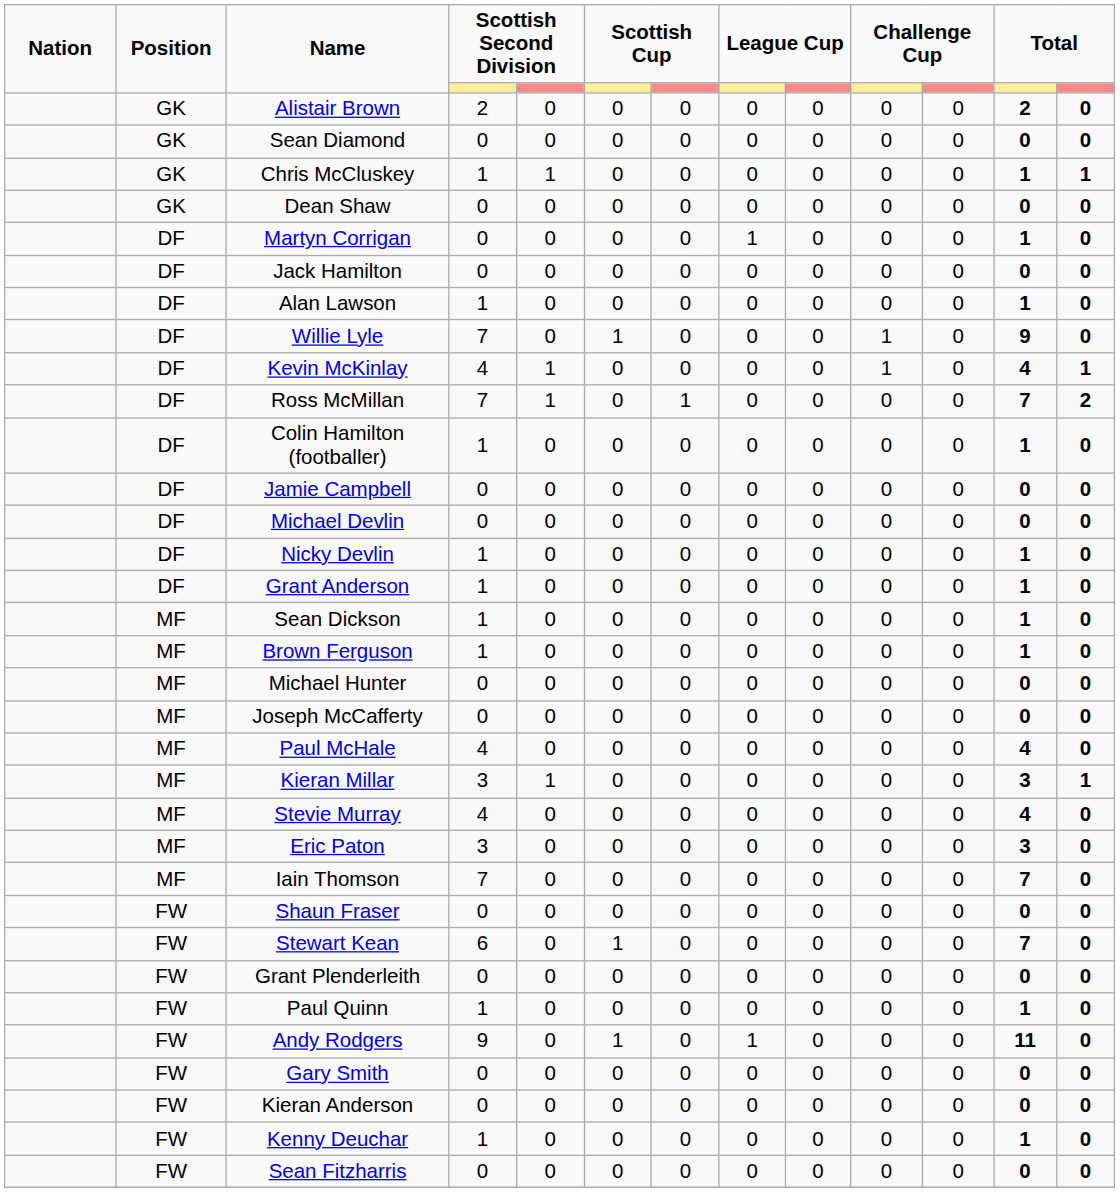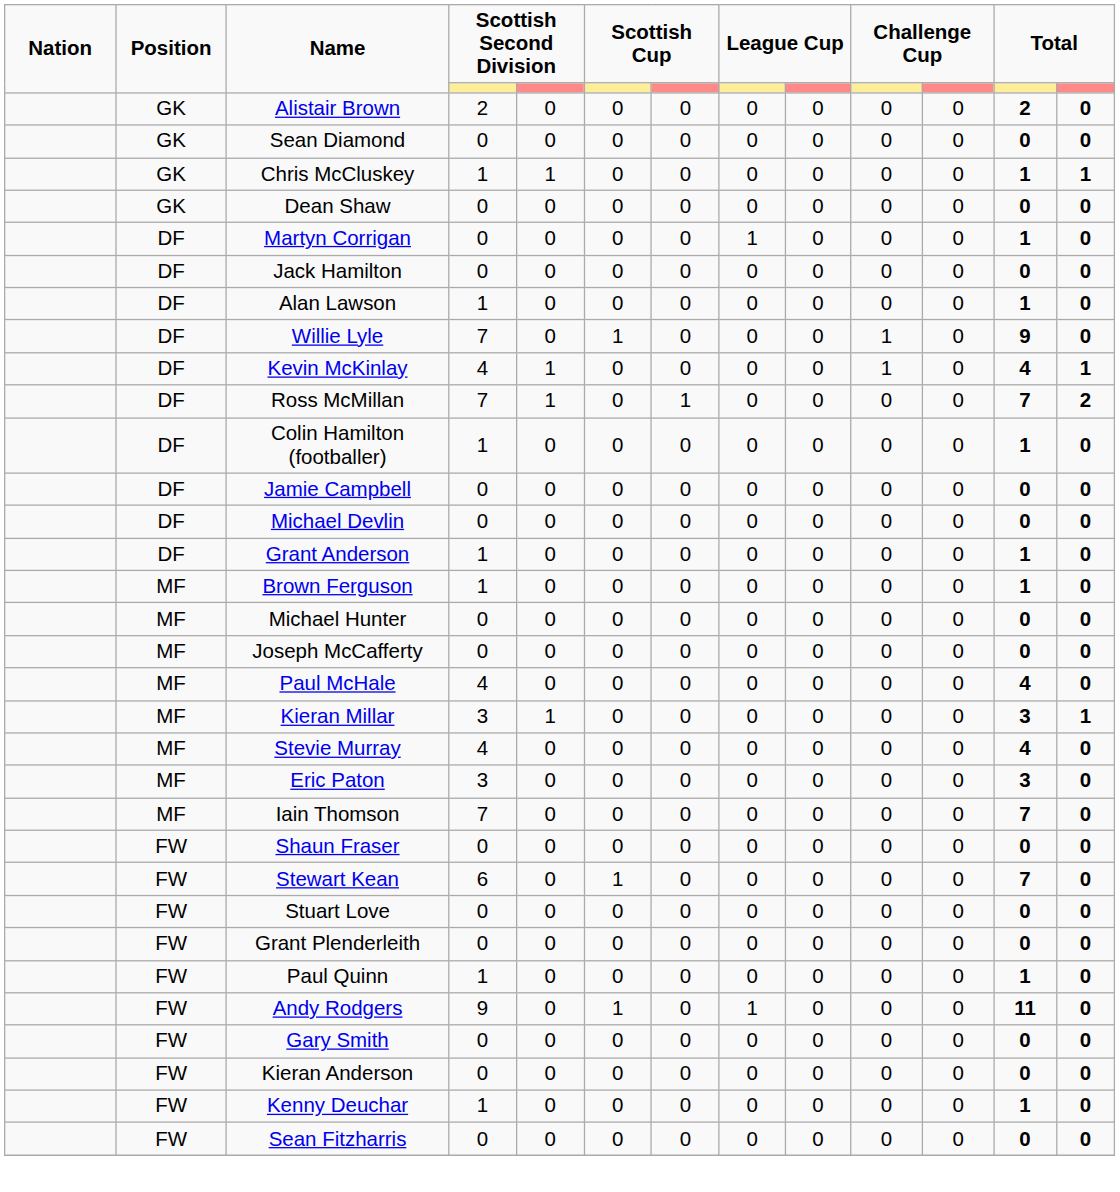 <table class="wikitable" style="font-size: 100%; text-align: center;">
 <tr>
 <td rowspan="2" width="10%" align="center"><strong>Nation</strong></td>
 <td rowspan="2" width="10%" align="center"><strong>Position</strong></td>
 <td rowspan="2" width="20%" align="center"><strong>Name</strong></td>
 <td colspan="2" align="center"><strong>Scottish Second Division</strong></td>
 <td colspan="2" align="center"><strong>Scottish Cup</strong></td>
 <td colspan="2" align="center"><strong>League Cup</strong></td>
 <td colspan="2" align="center"><strong>Challenge Cup</strong></td>
 <td colspan="2" align="center"><strong>Total </strong></td>
 </tr>
 <tr>
 <th width=60 style="background: #FFEE99"></th>
 <th width=60 style="background: #FF8888"></th>
 <th width=60 style="background: #FFEE99"></th>
 <th width=60 style="background: #FF8888"></th>
 <th width=60 style="background: #FFEE99"></th>
 <th width=60 style="background: #FF8888"></th>
 <th width=60 style="background: #FFEE99"></th>
 <th width=60 style="background: #FF8888"></th>
 <th width=60 style="background: #FFEE99"></th>
 <th width=60 style="background: #FF8888"></th>
 </tr>
 <tr>
 <td></td>
 <td>GK</td>
 <td><a href='#'>Alistair Brown</a></td>
 <td>2</td>
 <td>0</td>
 <td>0</td>
 <td>0</td>
 <td>0</td>
 <td>0</td>
 <td>0</td>
 <td>0</td>
 <td><strong>2</strong></td>
 <td><strong>0</strong></td>
 </tr>
 <tr>
 <td></td>
 <td>GK</td>
 <td>Sean Diamond</td>
 <td>0</td>
 <td>0</td>
 <td>0</td>
 <td>0</td>
 <td>0</td>
 <td>0</td>
 <td>0</td>
 <td>0</td>
 <td><strong>0</strong></td>
 <td><strong>0</strong></td>
 </tr>
 <tr>
 <td></td>
 <td>GK</td>
 <td>Chris McCluskey</td>
 <td>1</td>
 <td>1</td>
 <td>0</td>
 <td>0</td>
 <td>0</td>
 <td>0</td>
 <td>0</td>
 <td>0</td>
 <td><strong>1</strong></td>
 <td><strong>1</strong></td>
 </tr>
 <tr>
 <td></td>
 <td>GK</td>
 <td>Dean Shaw</td>
 <td>0</td>
 <td>0</td>
 <td>0</td>
 <td>0</td>
 <td>0</td>
 <td>0</td>
 <td>0</td>
 <td>0</td>
 <td><strong>0</strong></td>
 <td><strong>0</strong></td>
 </tr>
 <tr>
 <td></td>
 <td>DF</td>
 <td><a href='#'>Martyn Corrigan</a></td>
 <td>0</td>
 <td>0</td>
 <td>0</td>
 <td>0</td>
 <td>1</td>
 <td>0</td>
 <td>0</td>
 <td>0</td>
 <td><strong>1</strong></td>
 <td><strong>0</strong></td>
 </tr>
 <tr>
 <td></td>
 <td>DF</td>
 <td>Jack Hamilton</td>
 <td>0</td>
 <td>0</td>
 <td>0</td>
 <td>0</td>
 <td>0</td>
 <td>0</td>
 <td>0</td>
 <td>0</td>
 <td><strong>0</strong></td>
 <td><strong>0</strong></td>
 </tr>
 <tr>
 <td></td>
 <td>DF</td>
 <td>Alan Lawson</td>
 <td>1</td>
 <td>0</td>
 <td>0</td>
 <td>0</td>
 <td>0</td>
 <td>0</td>
 <td>0</td>
 <td>0</td>
 <td><strong>1</strong></td>
 <td><strong>0</strong></td>
 </tr>
 <tr>
 <td></td>
 <td>DF</td>
 <td><a href='#'>Willie Lyle</a></td>
 <td>7</td>
 <td>0</td>
 <td>1</td>
 <td>0</td>
 <td>0</td>
 <td>0</td>
 <td>1</td>
 <td>0</td>
 <td><strong>9</strong></td>
 <td><strong>0</strong></td>
 </tr>
 <tr>
 <td></td>
 <td>DF</td>
 <td><a href='#'>Kevin McKinlay</a></td>
 <td>4</td>
 <td>1</td>
 <td>0</td>
 <td>0</td>
 <td>0</td>
 <td>0</td>
 <td>1</td>
 <td>0</td>
 <td><strong>4</strong></td>
 <td><strong>1</strong></td>
 </tr>
 <tr>
 <td></td>
 <td>DF</td>
 <td>Ross McMillan</td>
 <td>7</td>
 <td>1</td>
 <td>0</td>
 <td>1</td>
 <td>0</td>
 <td>0</td>
 <td>0</td>
 <td>0</td>
 <td><strong>7</strong></td>
 <td><strong>2</strong></td>
 </tr>
 <tr>
 <td></td>
 <td>DF</td>
 <td>Colin Hamilton (footballer)</td>
 <td>1</td>
 <td>0</td>
 <td>0</td>
 <td>0</td>
 <td>0</td>
 <td>0</td>
 <td>0</td>
 <td>0</td>
 <td><strong>1</strong></td>
 <td><strong>0</strong></td>
 </tr>
 <tr>
 <td></td>
 <td>DF</td>
 <td><a href='#'>Jamie Campbell</a></td>
 <td>0</td>
 <td>0</td>
 <td>0</td>
 <td>0</td>
 <td>0</td>
 <td>0</td>
 <td>0</td>
 <td>0</td>
 <td><strong>0</strong></td>
 <td><strong>0</strong></td>
 </tr>
 <tr>
 <td></td>
 <td>DF</td>
 <td><a href='#'>Michael Devlin</a></td>
 <td>0</td>
 <td>0</td>
 <td>0</td>
 <td>0</td>
 <td>0</td>
 <td>0</td>
 <td>0</td>
 <td>0</td>
 <td><strong>0</strong></td>
 <td><strong>0</strong></td>
 </tr>
 <tr>
 <td></td>
 <td>DF</td>
-<td><a href='#'>Nicky Devlin</a></td>
-<td>1</td>
-<td>0</td>
-<td>0</td>
-<td>0</td>
-<td>0</td>
-<td>0</td>
-<td>0</td>
-<td>0</td>
-<td><strong>1</strong></td>
-<td><strong>0</strong></td>
-</tr>
-<tr>
-<td></td>
-<td>DF</td>
 <td><a href='#'>Grant Anderson</a></td>
-<td>1</td>
-<td>0</td>
-<td>0</td>
-<td>0</td>
-<td>0</td>
-<td>0</td>
-<td>0</td>
-<td>0</td>
-<td><strong>1</strong></td>
-<td><strong>0</strong></td>
-</tr>
-<tr>
-<td></td>
-<td>MF</td>
-<td>Sean Dickson</td>
 <td>1</td>
 <td>0</td>
 <td>0</td>
 <td>0</td>
 <td>0</td>
 <td>0</td>
 <td>0</td>
 <td>0</td>
 <td><strong>1</strong></td>
 <td><strong>0</strong></td>
 </tr>
 <tr>
 <td></td>
 <td>MF</td>
 <td><a href='#'>Brown Ferguson</a></td>
 <td>1</td>
 <td>0</td>
 <td>0</td>
 <td>0</td>
 <td>0</td>
 <td>0</td>
 <td>0</td>
 <td>0</td>
 <td><strong>1</strong></td>
 <td><strong>0</strong></td>
 </tr>
 <tr>
 <td></td>
 <td>MF</td>
 <td>Michael Hunter</td>
 <td>0</td>
 <td>0</td>
 <td>0</td>
 <td>0</td>
 <td>0</td>
 <td>0</td>
 <td>0</td>
 <td>0</td>
 <td><strong>0</strong></td>
 <td><strong>0</strong></td>
 </tr>
 <tr>
 <td></td>
 <td>MF</td>
 <td>Joseph McCafferty</td>
 <td>0</td>
 <td>0</td>
 <td>0</td>
 <td>0</td>
 <td>0</td>
 <td>0</td>
 <td>0</td>
 <td>0</td>
 <td><strong>0</strong></td>
 <td><strong>0</strong></td>
 </tr>
 <tr>
 <td></td>
 <td>MF</td>
 <td><a href='#'>Paul McHale</a></td>
 <td>4</td>
 <td>0</td>
 <td>0</td>
 <td>0</td>
 <td>0</td>
 <td>0</td>
 <td>0</td>
 <td>0</td>
 <td><strong>4</strong></td>
 <td><strong>0</strong></td>
 </tr>
 <tr>
 <td></td>
 <td>MF</td>
 <td><a href='#'>Kieran Millar</a></td>
 <td>3</td>
 <td>1</td>
 <td>0</td>
 <td>0</td>
 <td>0</td>
 <td>0</td>
 <td>0</td>
 <td>0</td>
 <td><strong>3</strong></td>
 <td><strong>1</strong></td>
 </tr>
 <tr>
 <td></td>
 <td>MF</td>
 <td><a href='#'>Stevie Murray</a></td>
 <td>4</td>
 <td>0</td>
 <td>0</td>
 <td>0</td>
 <td>0</td>
 <td>0</td>
 <td>0</td>
 <td>0</td>
 <td><strong>4</strong></td>
 <td><strong>0</strong></td>
 </tr>
 <tr>
 <td></td>
 <td>MF</td>
 <td><a href='#'>Eric Paton</a></td>
 <td>3</td>
 <td>0</td>
 <td>0</td>
 <td>0</td>
 <td>0</td>
 <td>0</td>
 <td>0</td>
 <td>0</td>
 <td><strong>3</strong></td>
 <td><strong>0</strong></td>
 </tr>
 <tr>
 <td></td>
 <td>MF</td>
 <td>Iain Thomson</td>
 <td>7</td>
 <td>0</td>
 <td>0</td>
 <td>0</td>
 <td>0</td>
 <td>0</td>
 <td>0</td>
 <td>0</td>
 <td><strong>7</strong></td>
 <td><strong>0</strong></td>
 </tr>
 <tr>
 <td></td>
 <td>FW</td>
 <td><a href='#'>Shaun Fraser</a></td>
 <td>0</td>
 <td>0</td>
 <td>0</td>
 <td>0</td>
 <td>0</td>
 <td>0</td>
 <td>0</td>
 <td>0</td>
 <td><strong>0</strong></td>
 <td><strong>0</strong></td>
 </tr>
 <tr>
 <td></td>
 <td>FW</td>
 <td><a href='#'>Stewart Kean</a></td>
 <td>6</td>
 <td>0</td>
 <td>1</td>
 <td>0</td>
 <td>0</td>
 <td>0</td>
 <td>0</td>
 <td>0</td>
 <td><strong>7</strong></td>
 <td><strong>0</strong></td>
 </tr>
 <tr>
 <td></td>
 <td>FW</td>
+<td>Stuart Love</td>
+<td>0</td>
+<td>0</td>
+<td>0</td>
+<td>0</td>
+<td>0</td>
+<td>0</td>
+<td>0</td>
+<td>0</td>
+<td><strong>0</strong></td>
+<td><strong>0</strong></td>
+</tr>
+<tr>
+<td></td>
+<td>FW</td>
 <td>Grant Plenderleith</td>
 <td>0</td>
 <td>0</td>
 <td>0</td>
 <td>0</td>
 <td>0</td>
 <td>0</td>
 <td>0</td>
 <td>0</td>
 <td><strong>0</strong></td>
 <td><strong>0</strong></td>
 </tr>
 <tr>
 <td></td>
 <td>FW</td>
 <td>Paul Quinn</td>
 <td>1</td>
 <td>0</td>
 <td>0</td>
 <td>0</td>
 <td>0</td>
 <td>0</td>
 <td>0</td>
 <td>0</td>
 <td><strong>1</strong></td>
 <td><strong>0</strong></td>
 </tr>
 <tr>
 <td></td>
 <td>FW</td>
 <td><a href='#'>Andy Rodgers</a></td>
 <td>9</td>
 <td>0</td>
 <td>1</td>
 <td>0</td>
 <td>1</td>
 <td>0</td>
 <td>0</td>
 <td>0</td>
 <td><strong>11</strong></td>
 <td><strong>0</strong></td>
 </tr>
 <tr>
 <td></td>
 <td>FW</td>
 <td><a href='#'>Gary Smith</a></td>
 <td>0</td>
 <td>0</td>
 <td>0</td>
 <td>0</td>
 <td>0</td>
 <td>0</td>
 <td>0</td>
 <td>0</td>
 <td><strong>0</strong></td>
 <td><strong>0</strong></td>
 </tr>
 <tr>
 <td></td>
 <td>FW</td>
 <td>Kieran Anderson</td>
 <td>0</td>
 <td>0</td>
 <td>0</td>
 <td>0</td>
 <td>0</td>
 <td>0</td>
 <td>0</td>
 <td>0</td>
 <td><strong>0</strong></td>
 <td><strong>0</strong></td>
 </tr>
 <tr>
 <td></td>
 <td>FW</td>
 <td><a href='#'>Kenny Deuchar</a></td>
 <td>1</td>
 <td>0</td>
 <td>0</td>
 <td>0</td>
 <td>0</td>
 <td>0</td>
 <td>0</td>
 <td>0</td>
 <td><strong>1</strong></td>
 <td><strong>0</strong></td>
 </tr>
 <tr>
 <td></td>
 <td>FW</td>
 <td><a href='#'>Sean Fitzharris</a></td>
 <td>0</td>
 <td>0</td>
 <td>0</td>
 <td>0</td>
 <td>0</td>
 <td>0</td>
 <td>0</td>
 <td>0</td>
 <td><strong>0</strong></td>
 <td><strong>0</strong></td>
 </tr>
 <tr>
 </tr>
 </table>
